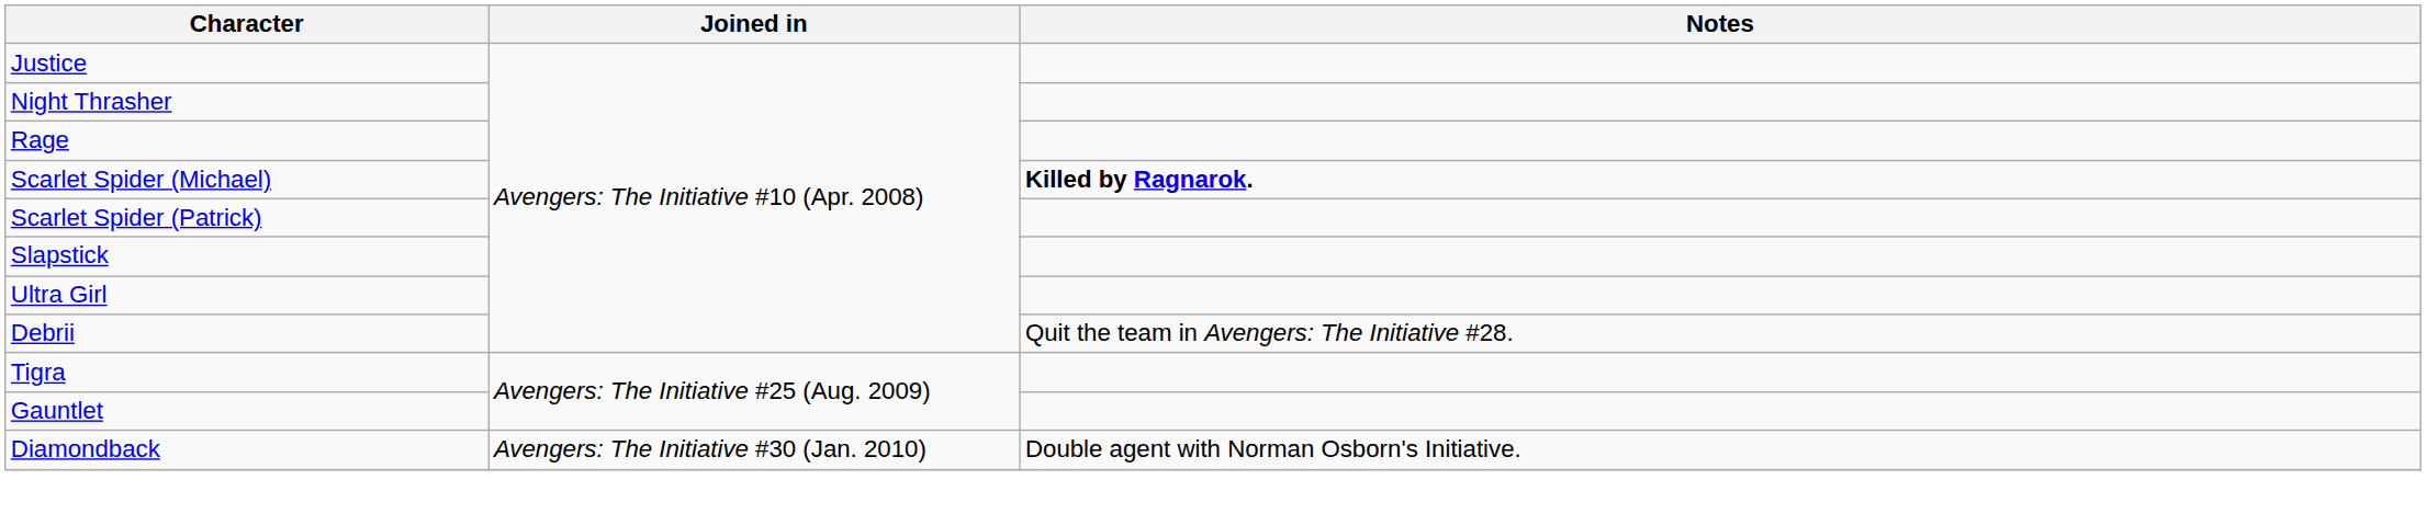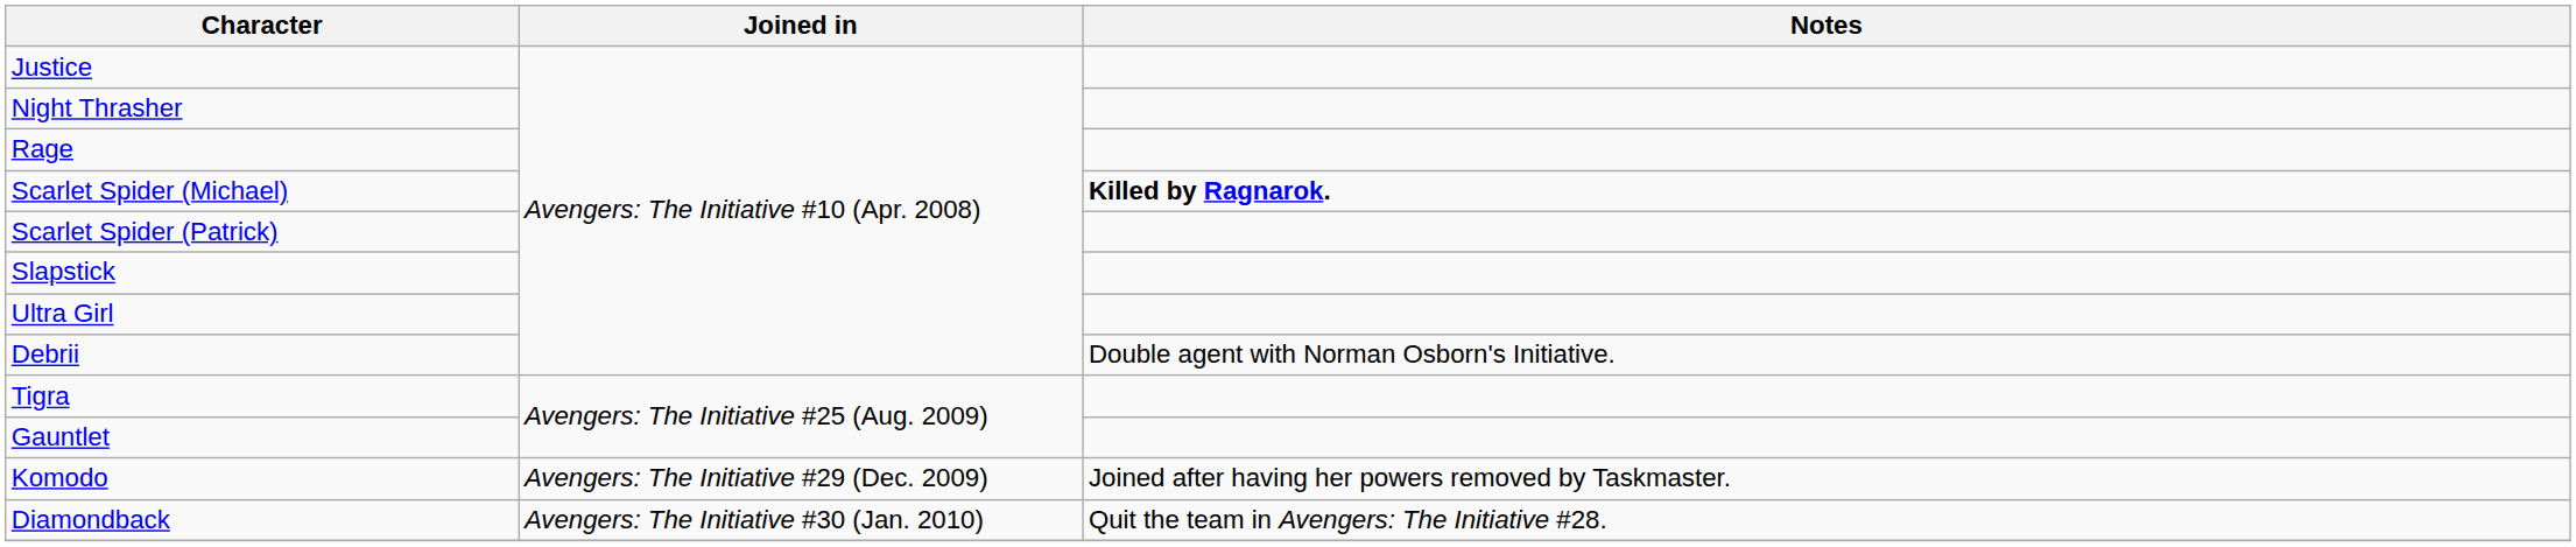 <table class="wikitable" width=100%>
 <tr>
 <th width=20%>Character</th>
 <th width=22%>Joined in</th>
 <th>Notes</th>
 </tr>
 <tr>
 <td><a href='#'>Justice</a></td>
 <td rowspan="8"><em>Avengers: The Initiative</em> #10 (Apr. 2008)</td>
 <td></td>
 </tr>
 <tr>
 <td><a href='#'>Night Thrasher</a></td>
 <td></td>
 </tr>
 <tr>
 <td><a href='#'>Rage</a></td>
 <td></td>
 </tr>
 <tr>
 <td><a href='#'>Scarlet Spider (Michael)</a></td>
 <td><strong>Killed by <a href='#'>Ragnarok</a>.</strong></td>
 </tr>
 <tr>
 <td><a href='#'>Scarlet Spider (Patrick)</a></td>
 <td></td>
 </tr>
 <tr>
 <td><a href='#'>Slapstick</a></td>
 <td></td>
 </tr>
 <tr>
 <td><a href='#'>Ultra Girl</a></td>
 <td></td>
 </tr>
 <tr>
 <td><a href='#'>Debrii</a></td>
-<td>Quit the team in <em>Avengers: The Initiative</em> #28.</td>
+<td>Double agent with Norman Osborn's Initiative.</td>
 </tr>
 <tr>
 <td><a href='#'>Tigra</a></td>
 <td rowspan="2"><em>Avengers: The Initiative</em> #25 (Aug. 2009)</td>
 <td></td>
 </tr>
 <tr>
 <td><a href='#'>Gauntlet</a></td>
 <td></td>
 </tr>
 <tr>
+<td><a href='#'>Komodo</a></td>
+<td><em>Avengers: The Initiative</em> #29 (Dec. 2009)</td>
+<td>Joined after having her powers removed by Taskmaster.</td>
+</tr>
+<tr>
 <td><a href='#'>Diamondback</a></td>
 <td><em>Avengers: The Initiative</em> #30 (Jan. 2010)</td>
-<td>Double agent with Norman Osborn's Initiative.</td>
+<td>Quit the team in <em>Avengers: The Initiative</em> #28.</td>
 </tr>
 <tr>
 </tr>
 </table>
